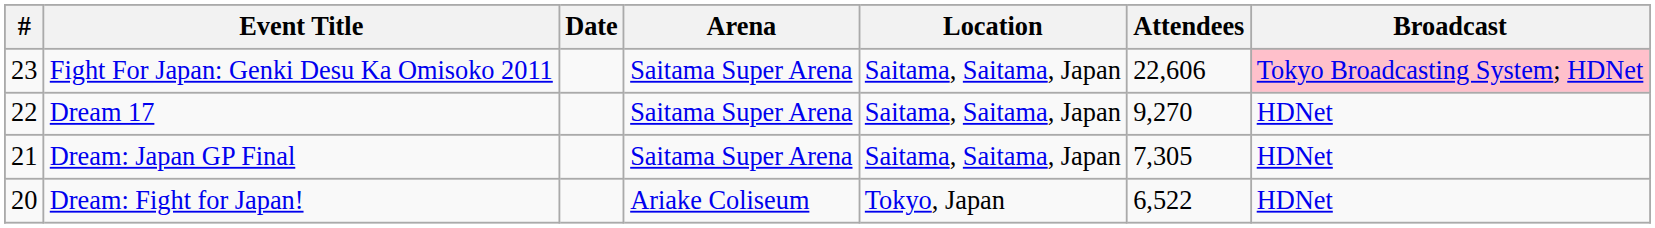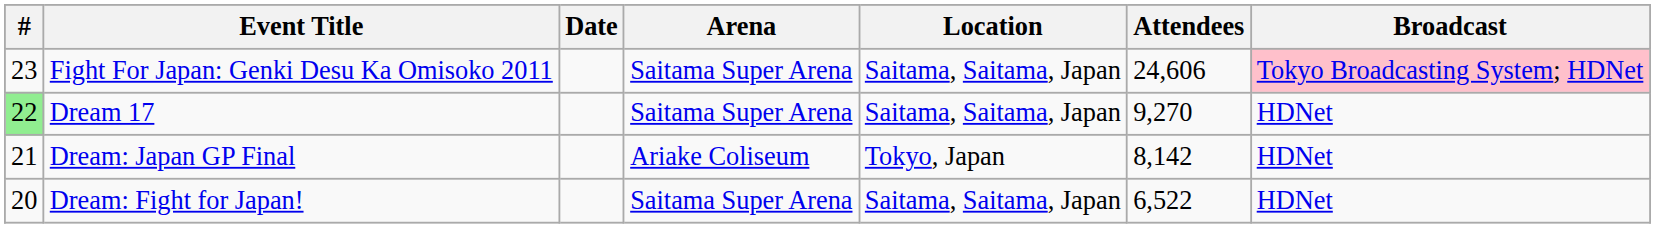 <table class="sortable wikitable succession-box" style="font-size:90%;">
 <tr>
 <th scope="col">#</th>
 <th scope="col">Event Title</th>
 <th scope="col">Date</th>
 <th scope="col">Arena</th>
 <th scope="col">Location</th>
 <th scope="col">Attendees</th>
 <th scope="col">Broadcast</th>
 </tr>
 <tr>
 <td align=center>23</td>
 <td><a href='#'>Fight For Japan: Genki Desu Ka Omisoko 2011</a></td>
 <td></td>
 <td><a href='#'>Saitama Super Arena</a></td>
 <td><a href='#'>Saitama</a>, <a href='#'>Saitama</a>, Japan</td>
-<td>22,606</td>
+<td>24,606</td>
 <td style="background: pink;"><a href='#'>Tokyo Broadcasting System</a>; <a href='#'>HDNet</a></td>
 </tr>
 <tr>
-<td align=center>22</td>
+<td align=center style="background: lightgreen;">22</td>
 <td><a href='#'>Dream 17</a></td>
 <td></td>
 <td><a href='#'>Saitama Super Arena</a></td>
 <td><a href='#'>Saitama</a>, <a href='#'>Saitama</a>, Japan</td>
 <td>9,270</td>
 <td><a href='#'>HDNet</a></td>
 </tr>
 <tr>
 <td align=center>21</td>
 <td><a href='#'>Dream: Japan GP Final</a></td>
 <td></td>
-<td><a href='#'>Saitama Super Arena</a></td>
-<td><a href='#'>Saitama</a>, <a href='#'>Saitama</a>, Japan</td>
-<td>7,305</td>
+<td><a href='#'>Ariake Coliseum</a></td>
+<td><a href='#'>Tokyo</a>, Japan</td>
+<td>8,142</td>
 <td><a href='#'>HDNet</a></td>
 </tr>
 <tr>
 <td align=center>20</td>
 <td><a href='#'>Dream: Fight for Japan!</a></td>
 <td></td>
-<td><a href='#'>Ariake Coliseum</a></td>
-<td><a href='#'>Tokyo</a>, Japan</td>
+<td><a href='#'>Saitama Super Arena</a></td>
+<td><a href='#'>Saitama</a>, <a href='#'>Saitama</a>, Japan</td>
 <td>6,522</td>
 <td><a href='#'>HDNet</a></td>
 </tr>
 </table>
